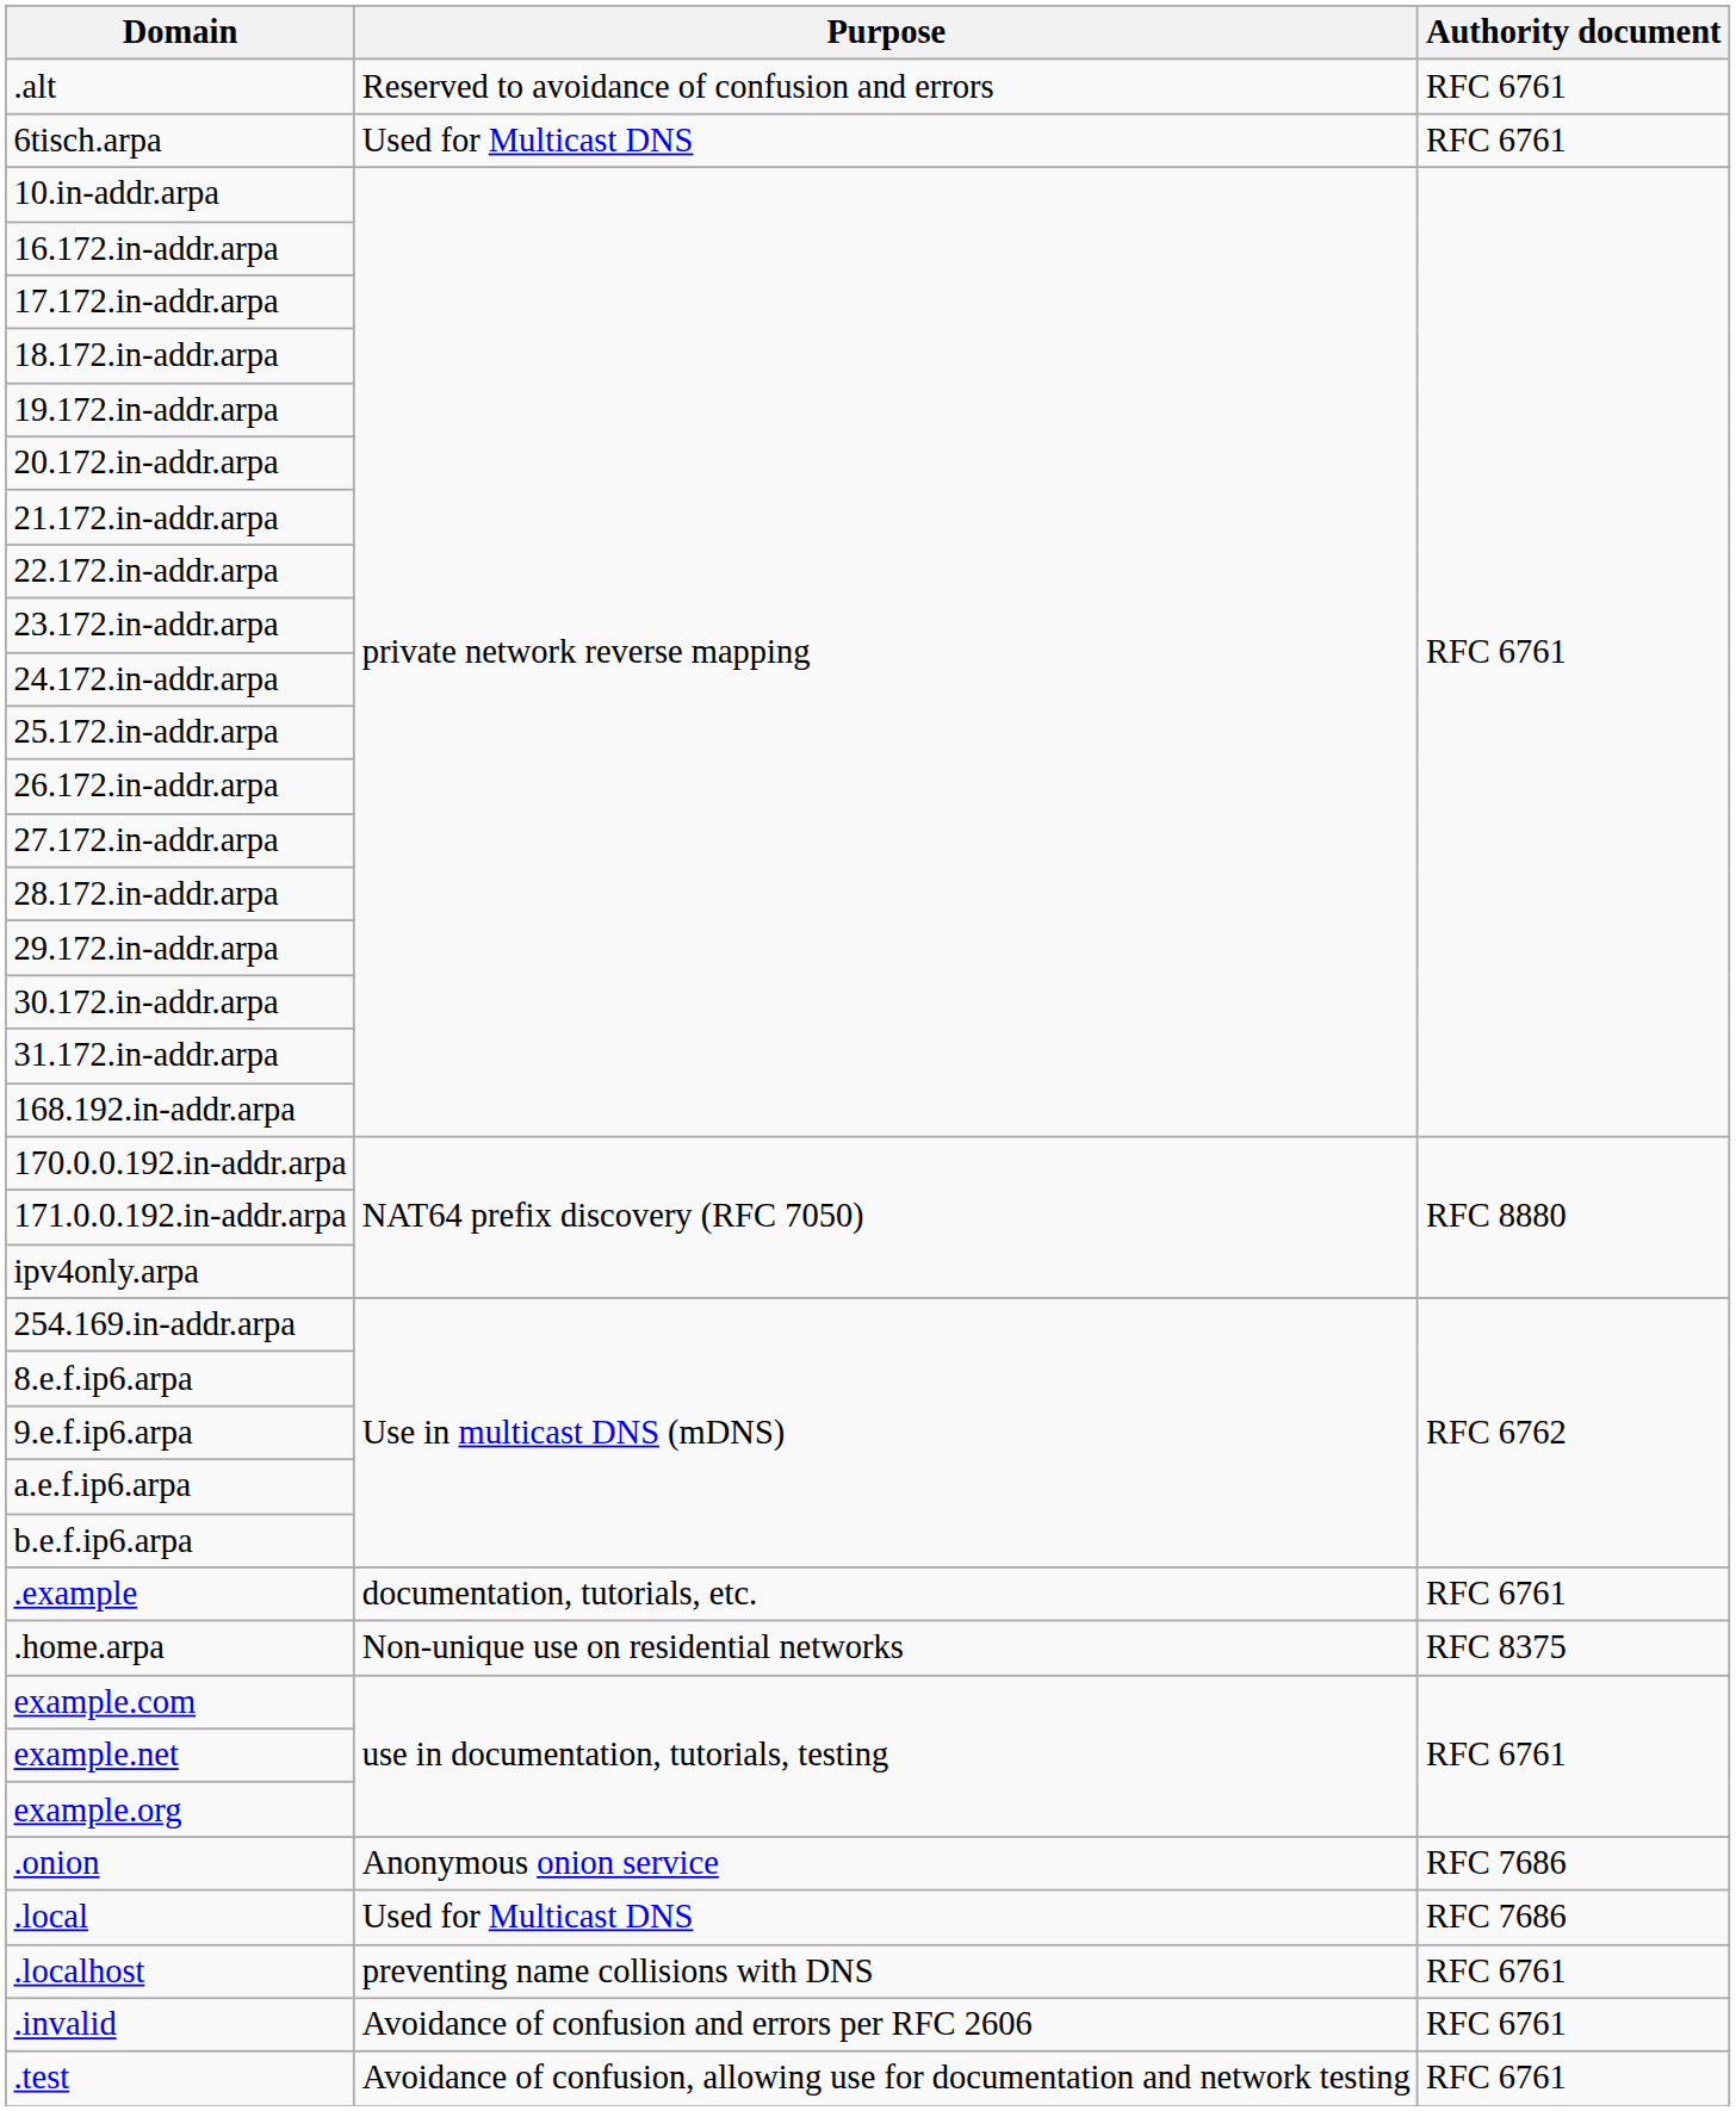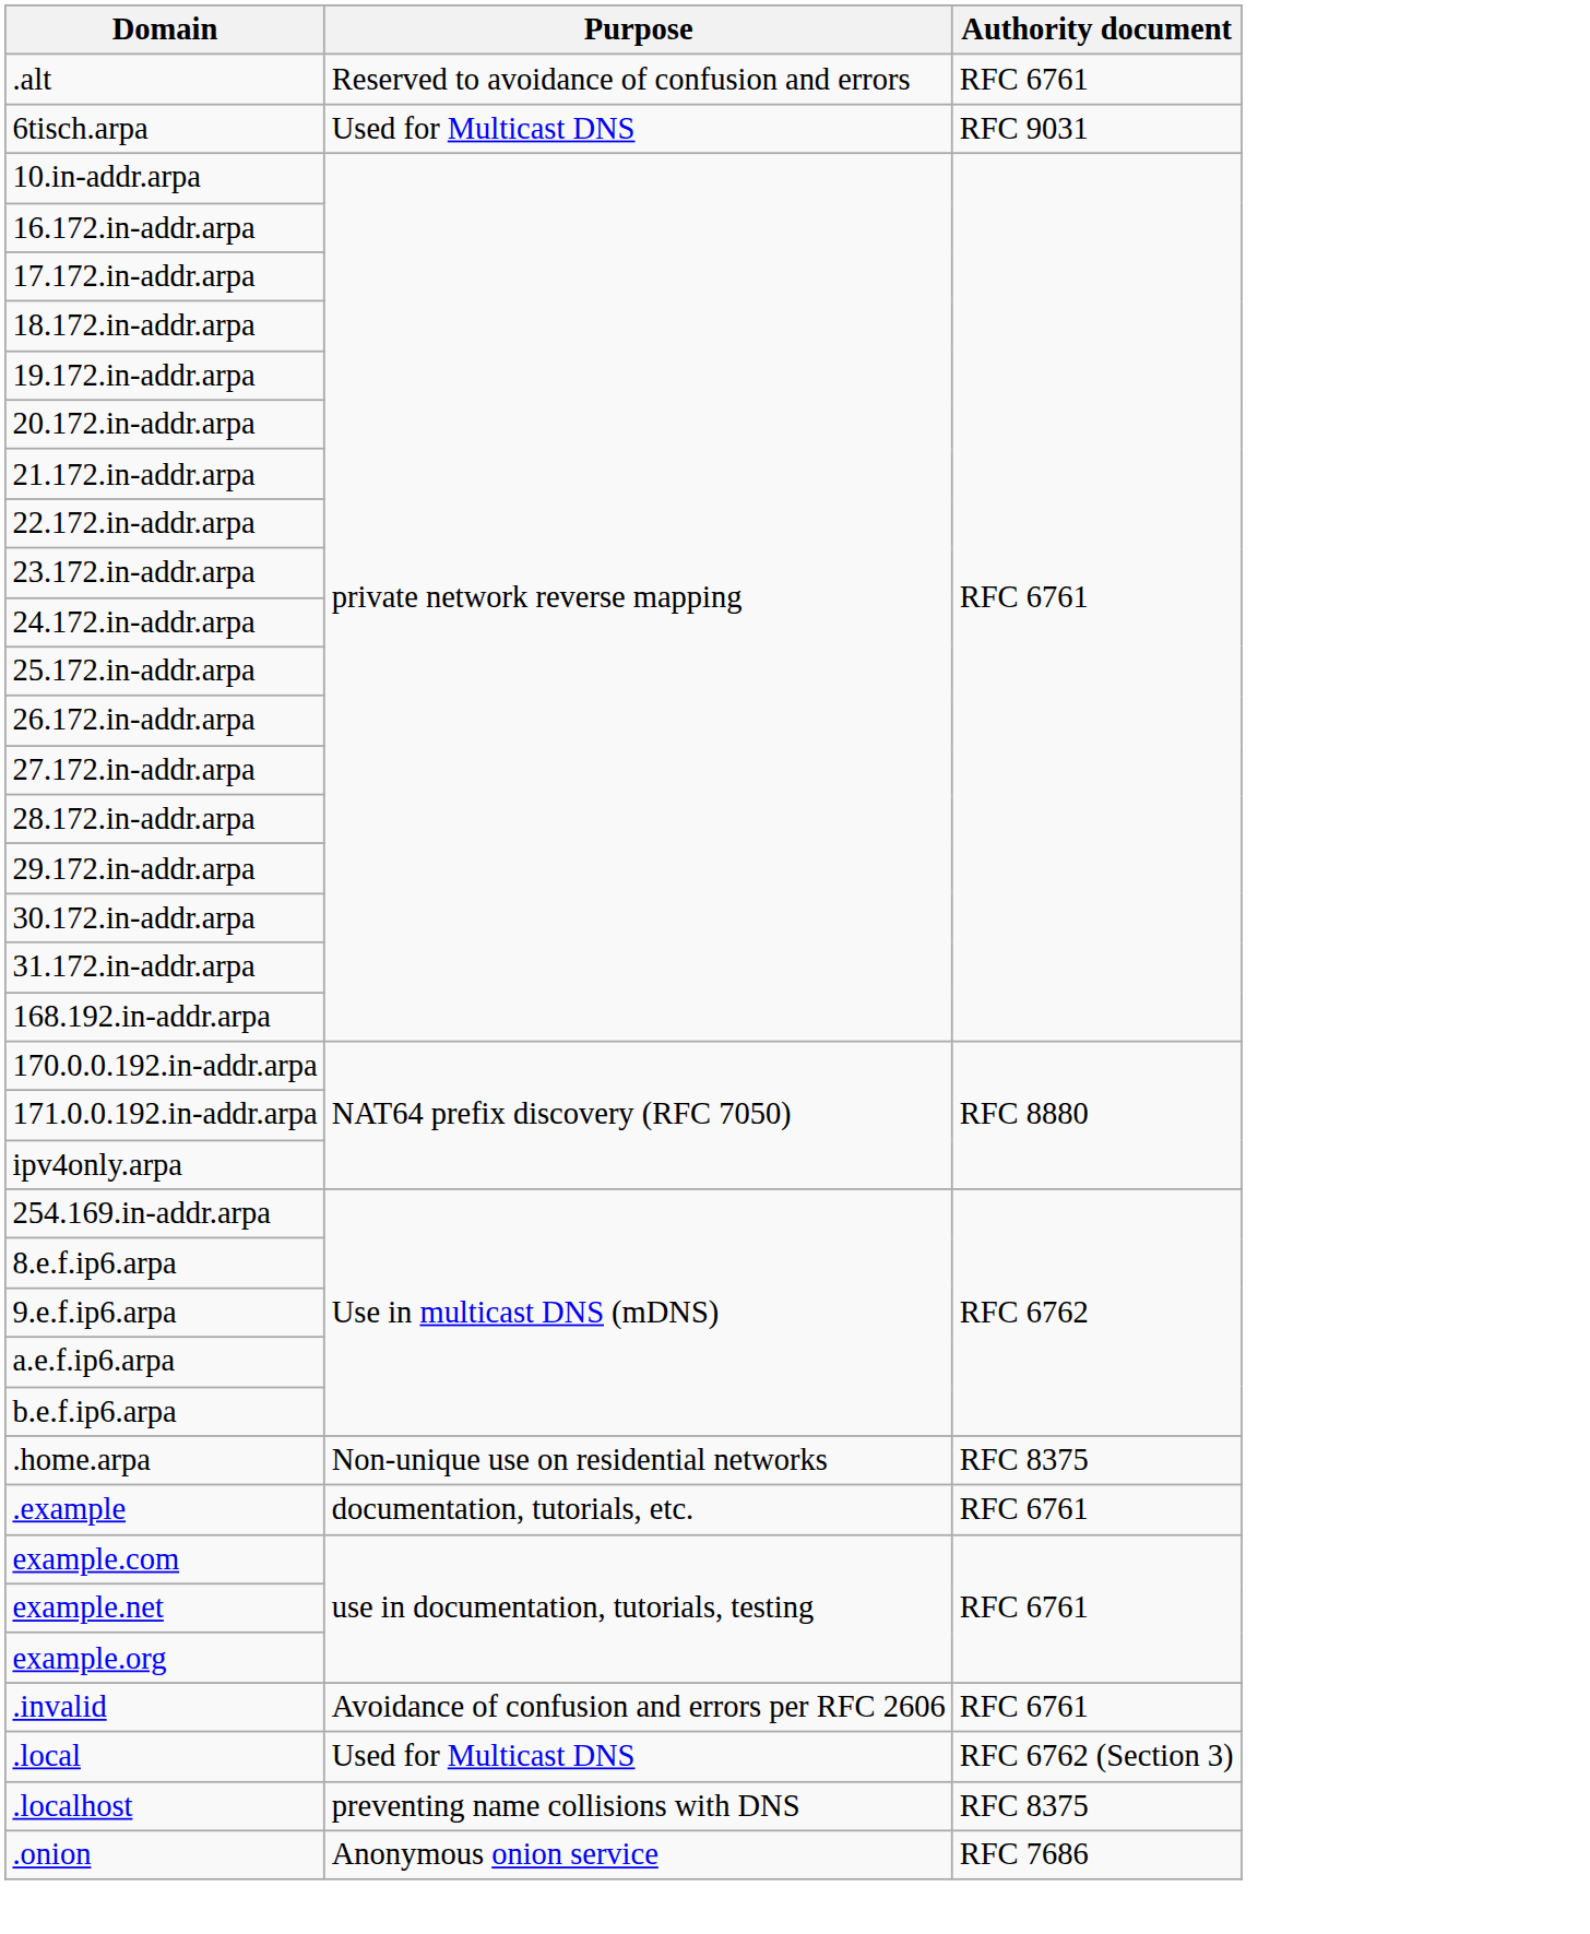 <table class=wikitable>
 <tr>
 <th>Domain</th>
 <th>Purpose</th>
 <th>Authority document</th>
 </tr>
 <tr>
 <td>.alt</td>
 <td>Reserved to avoidance of confusion and errors</td>
 <td>RFC 6761</td>
 </tr>
 <tr>
 <td>6tisch.arpa</td>
 <td>Used for <a href='#'>Multicast DNS</a></td>
-<td>RFC 6761</td>
+<td>RFC 9031</td>
 </tr>
 <tr>
 <td>10.in-addr.arpa</td>
 <td rowspan=18>private network reverse mapping</td>
 <td rowspan=18>RFC 6761</td>
 </tr>
 <tr>
 <td>16.172.in-addr.arpa</td>
 </tr>
 <tr>
 <td>17.172.in-addr.arpa</td>
 </tr>
 <tr>
 <td>18.172.in-addr.arpa</td>
 </tr>
 <tr>
 <td>19.172.in-addr.arpa</td>
 </tr>
 <tr>
 <td>20.172.in-addr.arpa</td>
 </tr>
 <tr>
 <td>21.172.in-addr.arpa</td>
 </tr>
 <tr>
 <td>22.172.in-addr.arpa</td>
 </tr>
 <tr>
 <td>23.172.in-addr.arpa</td>
 </tr>
 <tr>
 <td>24.172.in-addr.arpa</td>
 </tr>
 <tr>
 <td>25.172.in-addr.arpa</td>
 </tr>
 <tr>
 <td>26.172.in-addr.arpa</td>
 </tr>
 <tr>
 <td>27.172.in-addr.arpa</td>
 </tr>
 <tr>
 <td>28.172.in-addr.arpa</td>
 </tr>
 <tr>
 <td>29.172.in-addr.arpa</td>
 </tr>
 <tr>
 <td>30.172.in-addr.arpa</td>
 </tr>
 <tr>
 <td>31.172.in-addr.arpa</td>
 </tr>
 <tr>
 <td>168.192.in-addr.arpa</td>
 </tr>
 <tr>
 <td>170.0.0.192.in-addr.arpa</td>
 <td rowspan=3>NAT64 prefix discovery (RFC 7050)</td>
 <td rowspan="3">RFC 8880</td>
 </tr>
 <tr>
 <td>171.0.0.192.in-addr.arpa</td>
 </tr>
 <tr>
 <td>ipv4only.arpa</td>
 </tr>
 <tr>
 <td>254.169.in-addr.arpa</td>
 <td rowspan=5>Use in <a href='#'>multicast DNS</a> (mDNS)</td>
 <td rowspan=5>RFC 6762</td>
 </tr>
 <tr>
 <td>8.e.f.ip6.arpa</td>
 </tr>
 <tr>
 <td>9.e.f.ip6.arpa</td>
 </tr>
 <tr>
 <td>a.e.f.ip6.arpa</td>
 </tr>
 <tr>
 <td>b.e.f.ip6.arpa</td>
 </tr>
 <tr>
+<td>.home.arpa</td>
+<td>Non-unique use on residential networks</td>
+<td>RFC 8375</td>
+</tr>
+<tr>
 <td><a href='#'>.example</a></td>
 <td>documentation, tutorials, etc.</td>
 <td>RFC 6761</td>
-</tr>
-<tr>
-<td>.home.arpa</td>
-<td>Non-unique use on residential networks</td>
-<td>RFC 8375</td>
 </tr>
 <tr>
 <td><a href='#'>example.com</a></td>
 <td rowspan=3>use in documentation, tutorials, testing</td>
 <td rowspan=3>RFC 6761</td>
 </tr>
 <tr>
 <td><a href='#'>example.net</a></td>
 </tr>
 <tr>
 <td><a href='#'>example.org</a></td>
 </tr>
 <tr>
-<td><a href='#'>.onion</a></td>
-<td>Anonymous <a href='#'>onion service</a></td>
-<td>RFC 7686</td>
-</tr>
-<tr>
-<td><a href='#'>.local</a></td>
-<td>Used for <a href='#'>Multicast DNS</a></td>
-<td>RFC 7686</td>
-</tr>
-<tr>
-<td><a href='#'>.localhost</a></td>
-<td>preventing name collisions with DNS</td>
-<td>RFC 6761</td>
-</tr>
-<tr>
 <td><a href='#'>.invalid</a></td>
 <td>Avoidance of confusion and errors per RFC 2606</td>
 <td>RFC 6761</td>
 </tr>
 <tr>
-<td><a href='#'>.test</a></td>
-<td>Avoidance of confusion, allowing use for documentation and network testing</td>
-<td>RFC 6761</td>
+<td><a href='#'>.local</a></td>
+<td>Used for <a href='#'>Multicast DNS</a></td>
+<td>RFC 6762 (Section 3)</td>
+</tr>
+<tr>
+<td><a href='#'>.localhost</a></td>
+<td>preventing name collisions with DNS</td>
+<td>RFC 8375</td>
+</tr>
+<tr>
+<td><a href='#'>.onion</a></td>
+<td>Anonymous <a href='#'>onion service</a></td>
+<td>RFC 7686</td>
 </tr>
 </table>
